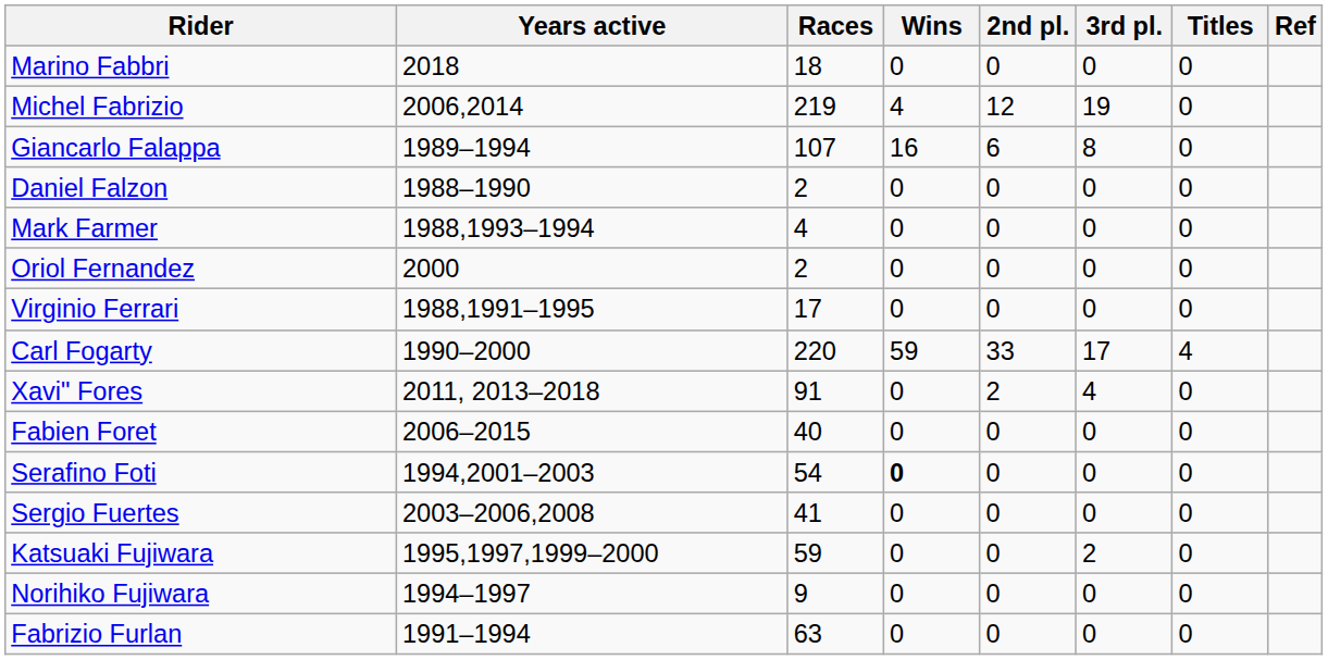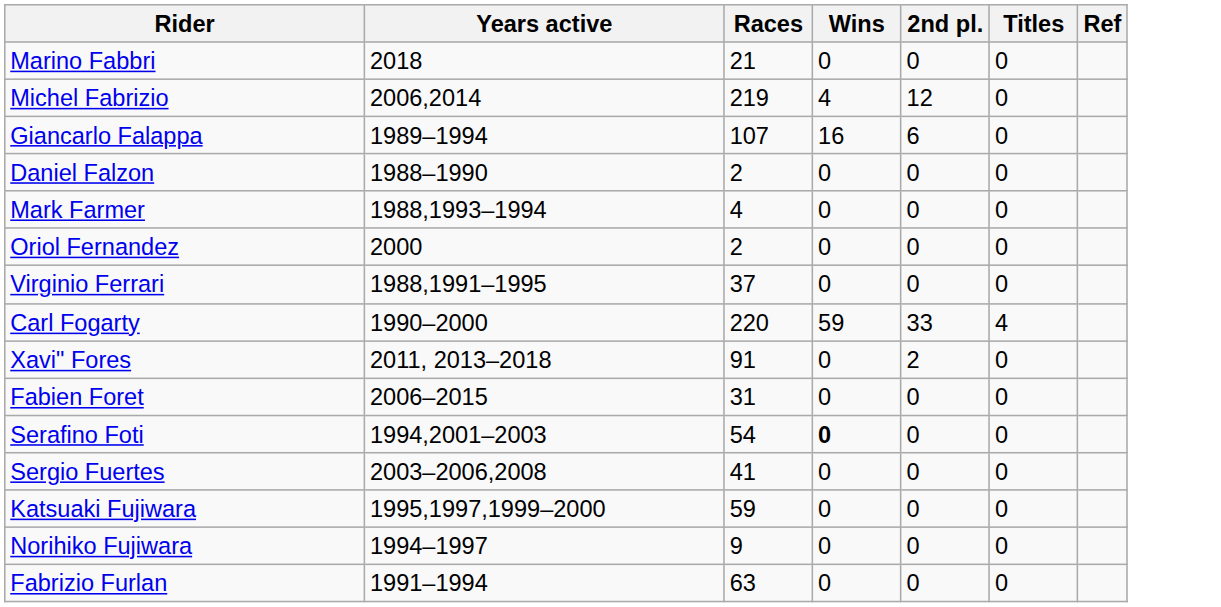 <table class="wikitable" style="font-size:95%;">
 <tr>
 <th width="225">Rider</th>
 <th width="225">Years active</th>
 <th width="50">Races</th>
 <th width="50">Wins</th>
 <th width="50">2nd pl.</th>
-<th width="50">3rd pl.</th>
 <th width="50">Titles</th>
 <th>Ref</th>
 </tr>
 <tr>
 <td> <a href='#'>Marino Fabbri</a></td>
 <td>2018</td>
-<td>18</td>
-<td>0</td>
+<td>21</td>
 <td>0</td>
 <td>0</td>
 <td>0</td>
 <td></td>
 </tr>
 <tr>
 <td> <a href='#'>Michel Fabrizio</a></td>
 <td>2006,2014</td>
 <td>219</td>
 <td>4</td>
 <td>12</td>
-<td>19</td>
 <td>0</td>
 <td></td>
 </tr>
 <tr>
 <td> <a href='#'>Giancarlo Falappa</a></td>
 <td>1989–1994</td>
 <td>107</td>
 <td>16</td>
 <td>6</td>
-<td>8</td>
 <td>0</td>
 <td></td>
 </tr>
 <tr>
 <td> <a href='#'>Daniel Falzon</a></td>
 <td>1988–1990</td>
 <td>2</td>
-<td>0</td>
 <td>0</td>
 <td>0</td>
 <td>0</td>
 <td></td>
 </tr>
 <tr>
 <td> <a href='#'>Mark Farmer</a></td>
 <td>1988,1993–1994</td>
 <td>4</td>
 <td>0</td>
 <td>0</td>
 <td>0</td>
-<td>0</td>
 <td></td>
 </tr>
 <tr>
 <td> <a href='#'>Oriol Fernandez</a></td>
 <td>2000</td>
 <td>2</td>
 <td>0</td>
 <td>0</td>
 <td>0</td>
-<td>0</td>
 <td></td>
 </tr>
 <tr>
 <td> <a href='#'>Virginio Ferrari</a></td>
 <td>1988,1991–1995</td>
-<td>17</td>
-<td>0</td>
+<td>37</td>
 <td>0</td>
 <td>0</td>
 <td>0</td>
 <td></td>
 </tr>
 <tr>
 <td> <a href='#'>Carl Fogarty</a></td>
 <td>1990–2000</td>
 <td>220</td>
 <td>59</td>
 <td>33</td>
-<td>17</td>
 <td>4</td>
 <td></td>
 </tr>
 <tr>
 <td> <a href='#'>Xavi" Fores</a></td>
 <td>2011, 2013–2018</td>
 <td>91</td>
 <td>0</td>
 <td>2</td>
-<td>4</td>
 <td>0</td>
 <td></td>
 </tr>
 <tr>
 <td> <a href='#'>Fabien Foret</a></td>
 <td>2006–2015</td>
-<td>40</td>
-<td>0</td>
+<td>31</td>
 <td>0</td>
 <td>0</td>
 <td>0</td>
 <td></td>
 </tr>
 <tr>
 <td> <a href='#'>Serafino Foti</a></td>
 <td>1994,2001–2003</td>
 <td>54</td>
 <td><strong>0</strong></td>
 <td>0</td>
 <td>0</td>
-<td>0</td>
 <td></td>
 </tr>
 <tr>
 <td> <a href='#'>Sergio Fuertes</a></td>
 <td>2003–2006,2008</td>
 <td>41</td>
-<td>0</td>
 <td>0</td>
 <td>0</td>
 <td>0</td>
 <td></td>
 </tr>
 <tr>
 <td> <a href='#'>Katsuaki Fujiwara</a></td>
 <td>1995,1997,1999–2000</td>
 <td>59</td>
 <td>0</td>
 <td>0</td>
-<td>2</td>
 <td>0</td>
 <td></td>
 </tr>
 <tr>
 <td> <a href='#'>Norihiko Fujiwara</a></td>
 <td>1994–1997</td>
 <td>9</td>
-<td>0</td>
 <td>0</td>
 <td>0</td>
 <td>0</td>
 <td></td>
 </tr>
 <tr>
 <td> <a href='#'>Fabrizio Furlan</a></td>
 <td>1991–1994</td>
 <td>63</td>
 <td>0</td>
 <td>0</td>
 <td>0</td>
-<td>0</td>
 <td></td>
 </tr>
 </table>
